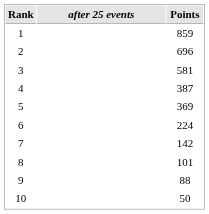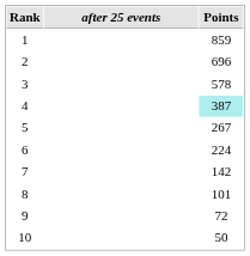 <table cellspacing="1" cellpadding="3" style="border:1px solid #AAAAAA;font-size:86%">
 <tr bgcolor="#E4E4E4">
 <th style="border-bottom:1px solid #AAAAAA" width=10>Rank</th>
 <th style="border-bottom:1px solid #AAAAAA" width=155><em>after 25 events</em></th>
 <th style="border-bottom:1px solid #AAAAAA" width=40>Points</th>
 </tr>
 <tr>
 <td align=center>1</td>
 <td></td>
 <td align=center>859</td>
 </tr>
 <tr>
 <td align=center>2</td>
 <td></td>
 <td align=center>696</td>
 </tr>
 <tr>
 <td align=center>3</td>
 <td></td>
-<td align=center>581</td>
+<td align=center>578</td>
 </tr>
 <tr>
 <td align=center>4</td>
 <td></td>
-<td align=center>387</td>
+<td align=center style="background: paleturquoise;">387</td>
 </tr>
 <tr>
 <td align=center>5</td>
 <td></td>
-<td align=center>369</td>
+<td align=center>267</td>
 </tr>
 <tr>
 <td align=center>6</td>
 <td></td>
 <td align=center>224</td>
 </tr>
 <tr>
 <td align=center>7</td>
 <td></td>
 <td align=center>142</td>
 </tr>
 <tr>
 <td align=center>8</td>
 <td></td>
 <td align=center>101</td>
 </tr>
 <tr>
 <td align=center>9</td>
 <td></td>
-<td align=center>88</td>
+<td align=center>72</td>
 </tr>
 <tr>
 <td align=center>10</td>
 <td></td>
 <td align=center>50</td>
 </tr>
 </table>
